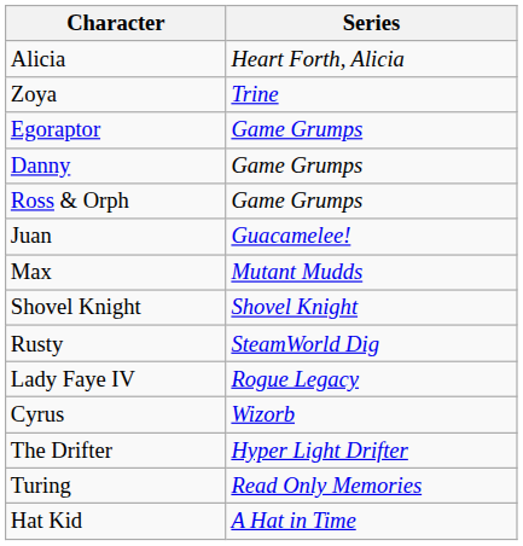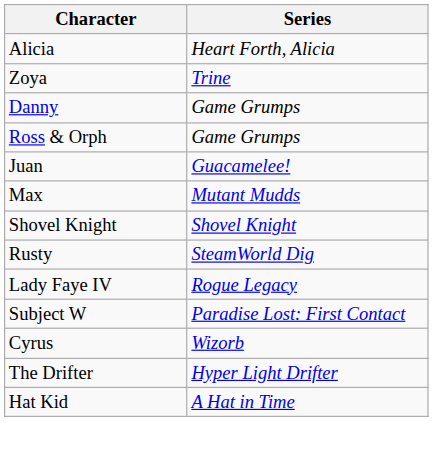 <table class="wikitable sortable">
 <tr>
 <th width=150>Character</th>
 <th width=200>Series</th>
 </tr>
 <tr>
 <td>Alicia</td>
 <td><em>Heart Forth, Alicia</em></td>
 </tr>
 <tr>
 <td>Zoya</td>
 <td><em><a href='#'>Trine</a></em></td>
-</tr>
-<tr>
-<td><a href='#'>Egoraptor</a></td>
-<td><em><a href='#'>Game Grumps</a></em></td>
 </tr>
 <tr>
 <td><a href='#'>Danny</a></td>
 <td><em>Game Grumps</em></td>
 </tr>
 <tr>
 <td><a href='#'>Ross</a> & Orph</td>
 <td><em>Game Grumps</em></td>
 </tr>
 <tr>
 <td>Juan</td>
 <td><em><a href='#'>Guacamelee!</a></em></td>
 </tr>
 <tr>
 <td>Max</td>
 <td><em><a href='#'>Mutant Mudds</a></em></td>
 </tr>
 <tr>
 <td>Shovel Knight</td>
 <td><em><a href='#'>Shovel Knight</a></em></td>
 </tr>
 <tr>
 <td>Rusty</td>
 <td><em><a href='#'>SteamWorld Dig</a></em></td>
 </tr>
 <tr>
 <td>Lady Faye IV</td>
 <td><em><a href='#'>Rogue Legacy</a></em></td>
 </tr>
 <tr>
+<td>Subject W</td>
+<td><em><a href='#'>Paradise Lost: First Contact</a></em></td>
+</tr>
+<tr>
 <td>Cyrus</td>
 <td><em><a href='#'>Wizorb</a></em></td>
 </tr>
 <tr>
 <td>The Drifter</td>
 <td><em><a href='#'>Hyper Light Drifter</a></em></td>
 </tr>
 <tr>
-<td>Turing</td>
-<td><em><a href='#'>Read Only Memories</a></em></td>
-</tr>
-<tr>
 <td>Hat Kid</td>
 <td><em><a href='#'>A Hat in Time</a></em></td>
 </tr>
 </table>
